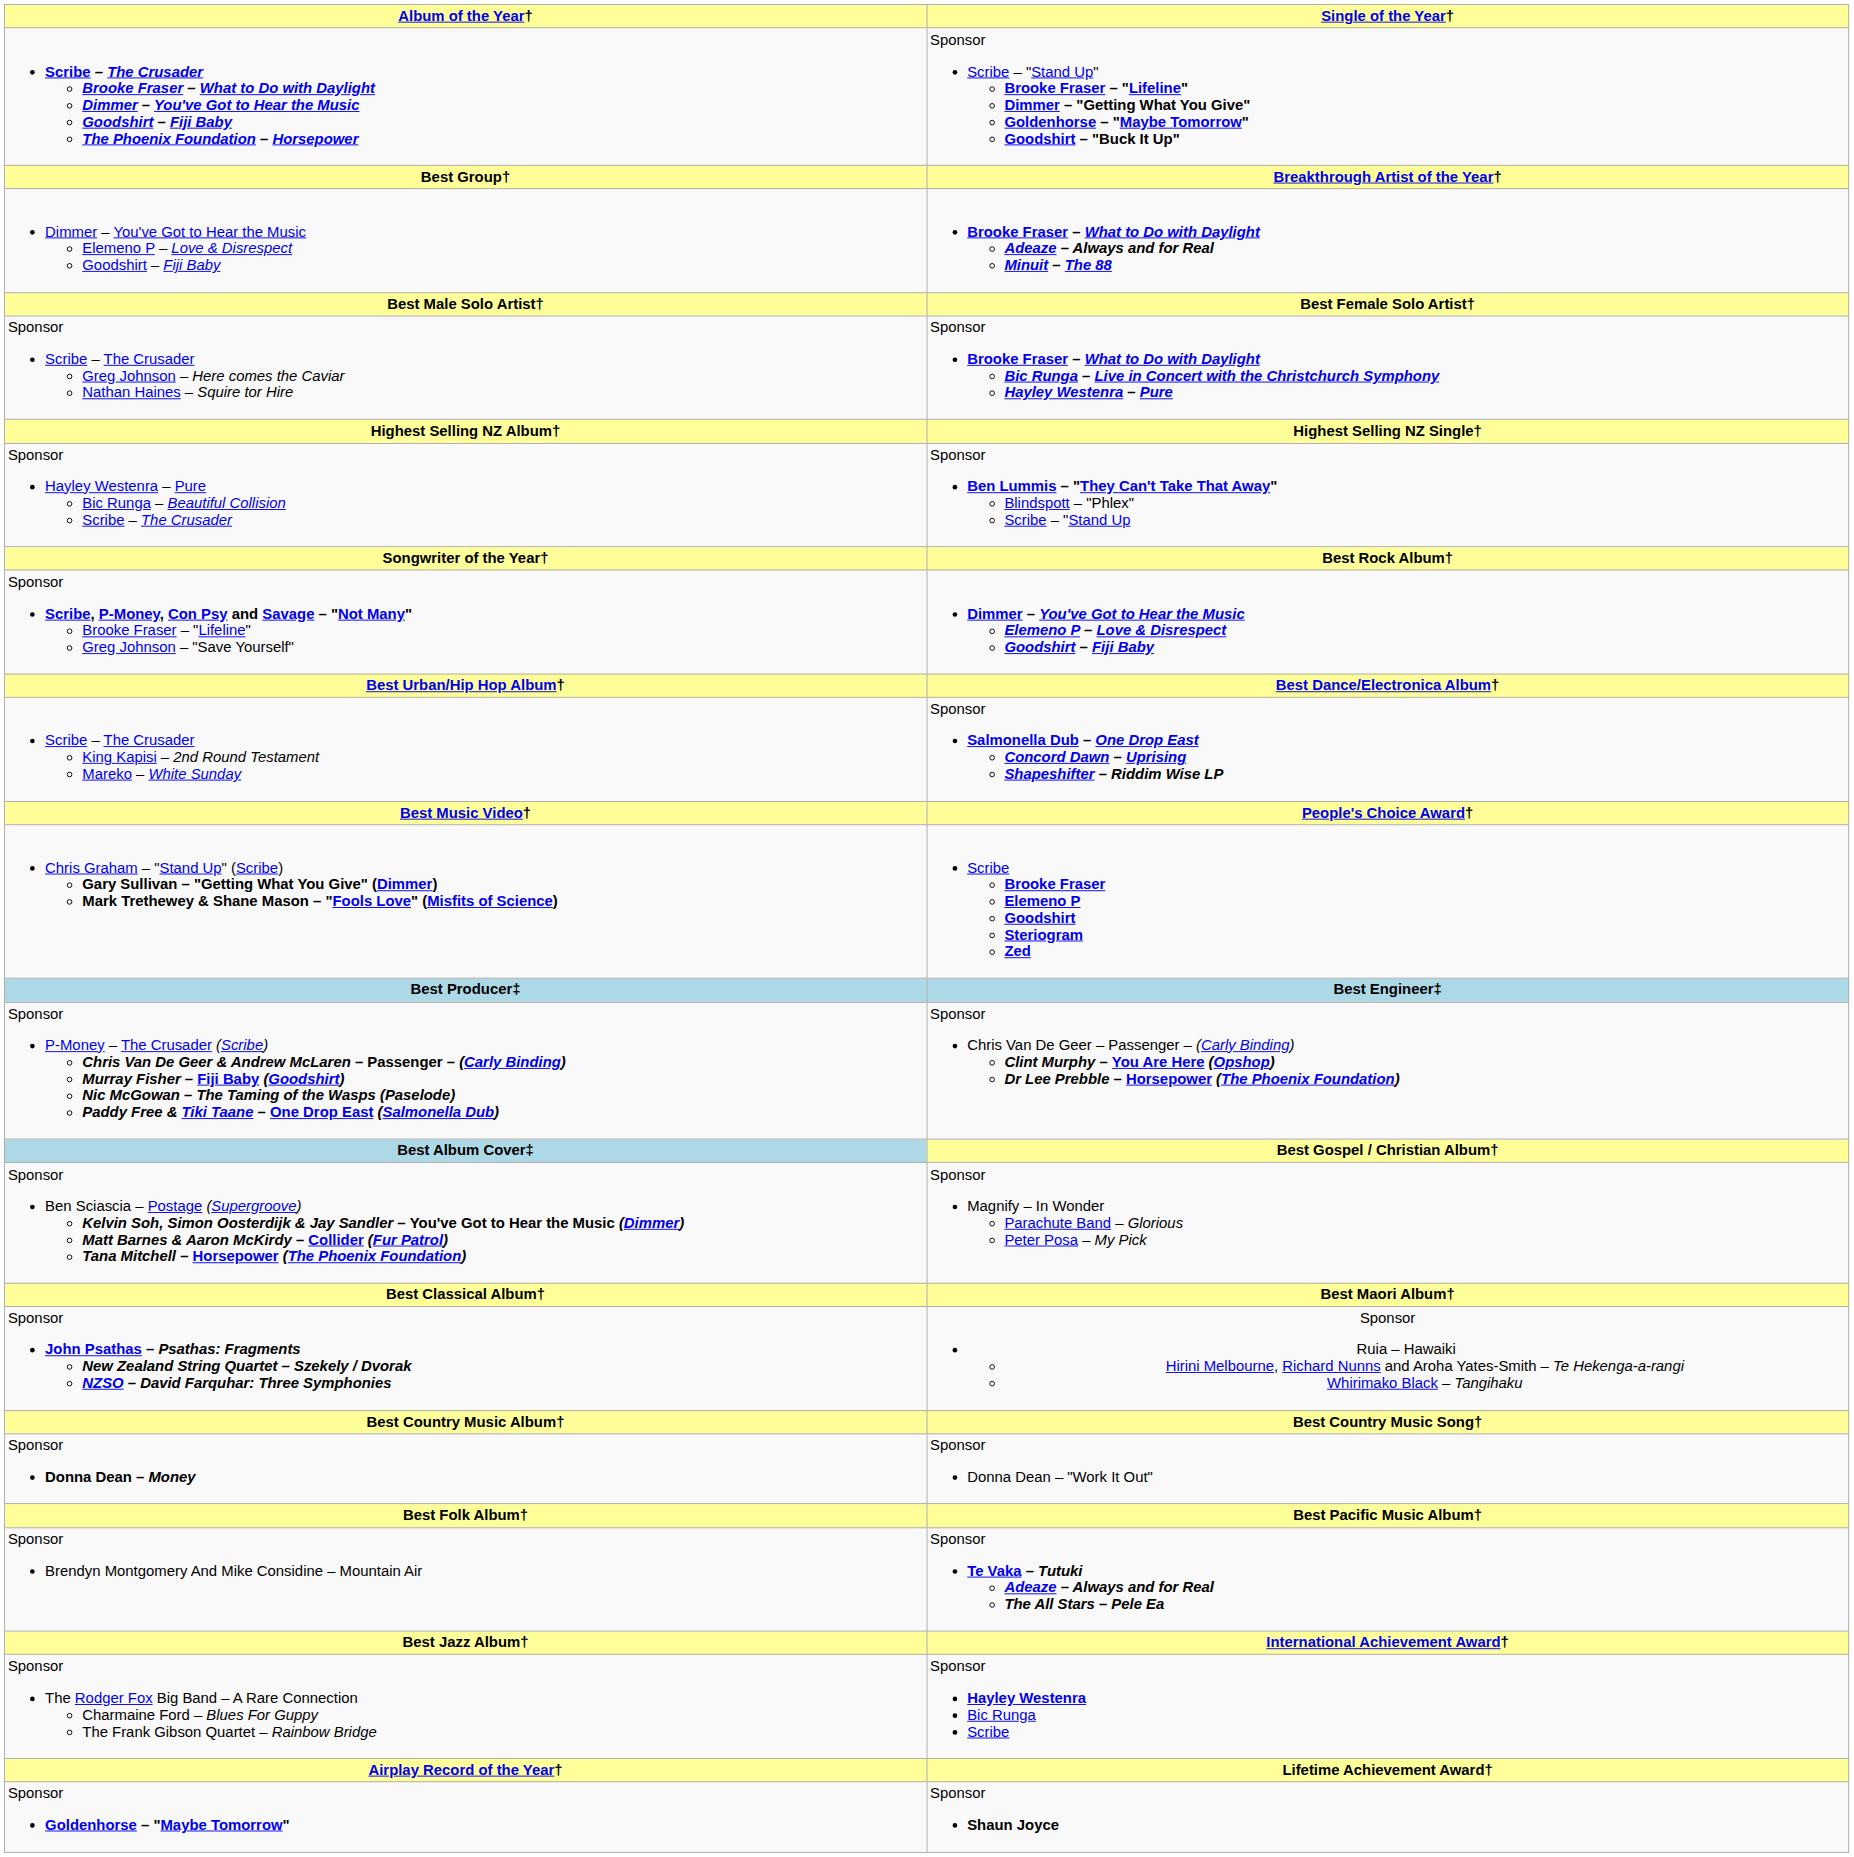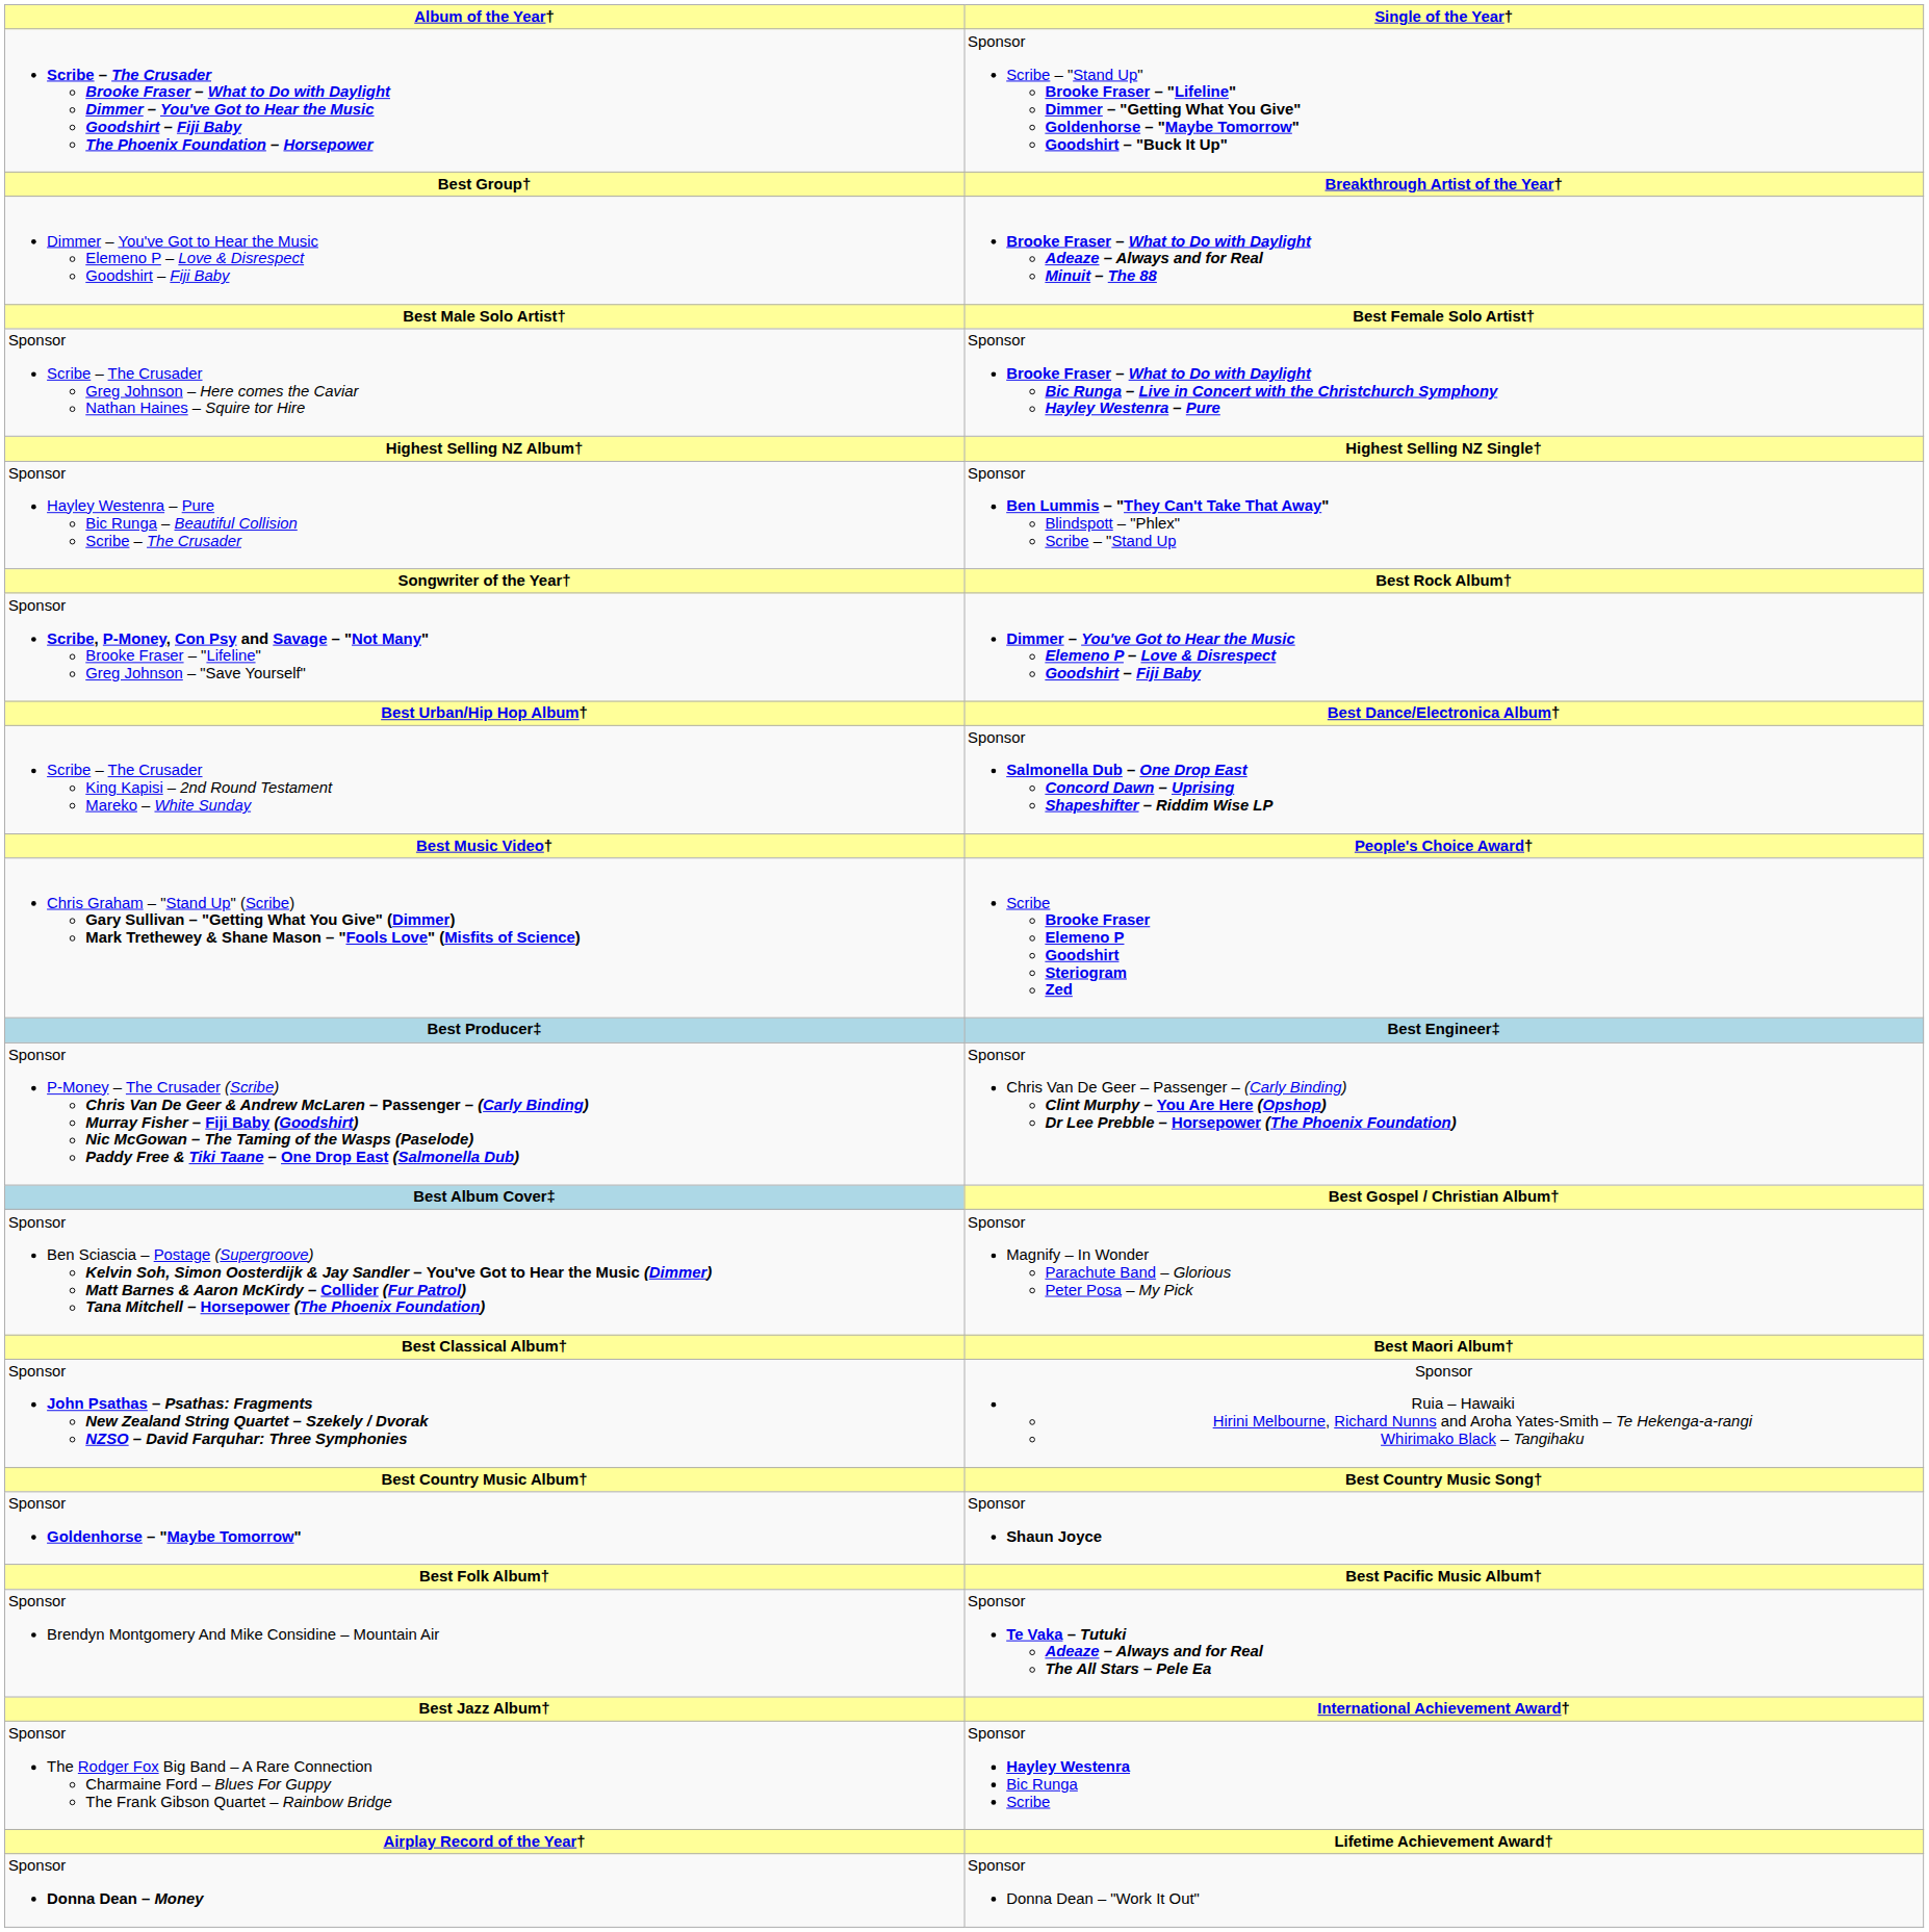 <table class=wikitable width="100%">
 <tr>
 <th style="background:#FFFF99;" width="50%"><a href='#'>Album of the Year</a>†</th>
 <th style="background:#FFFF99;" width="50%"><a href='#'>Single of the Year</a>†</th>
 </tr>
 <tr>
 <td valign="top"><br><ul><li><strong><a href='#'>Scribe</a> – <em><a href='#'>The Crusader</a><strong><em><ul><li><a href='#'>Brooke Fraser</a> – </em><a href='#'>What to Do with Daylight</a><em></li><li><a href='#'>Dimmer</a> – </em><a href='#'>You've Got to Hear the Music</a><em></li><li><a href='#'>Goodshirt</a> – </em><a href='#'>Fiji Baby</a><em></li><li><a href='#'>The Phoenix Foundation</a> – </em><a href='#'>Horsepower</a><em></li></ul></li></ul></td>
 <td valign="top"><span>Sponsor</span><br><ul><li></strong><a href='#'>Scribe</a> – "<a href='#'>Stand Up</a>"<strong><ul><li><a href='#'>Brooke Fraser</a> – "<a href='#'>Lifeline</a>"</li><li><a href='#'>Dimmer</a> – "Getting What You Give"</li><li><a href='#'>Goldenhorse</a> – "<a href='#'>Maybe Tomorrow</a>"</li><li><a href='#'>Goodshirt</a> – "Buck It Up"</li></ul></li></ul></td>
 </tr>
 <tr>
 <th style="background:#FFFF99;" width="50%">Best Group†</th>
 <th style="background:#FFFF99;" width="50%"><a href='#'>Breakthrough Artist of the Year</a>†</th>
 </tr>
 <tr>
 <td valign="top"><br><ul><li></strong><a href='#'>Dimmer</a> – </em><a href='#'>You've Got to Hear the Music</a></em></strong><ul><li><a href='#'>Elemeno P</a> – <em><a href='#'>Love & Disrespect</a></em></li><li><a href='#'>Goodshirt</a> – <em><a href='#'>Fiji Baby</a></em></li></ul></li></ul></td>
 <td valign="top"><br><ul><li><strong><a href='#'>Brooke Fraser</a> – <em><a href='#'>What to Do with Daylight</a><strong><em><ul><li><a href='#'>Adeaze</a> – </em>Always and for Real<em></li><li><a href='#'>Minuit</a> – </em><a href='#'>The 88</a><em></li></ul></li></ul></td>
 </tr>
 <tr>
 <th style="background:#FFFF99;" width="50%">Best Male Solo Artist†</th>
 <th style="background:#FFFF99;" width="50%">Best Female Solo Artist†</th>
 </tr>
 <tr>
 <td valign="top"><span>Sponsor</span><br><ul><li></strong><a href='#'>Scribe</a> – </em><a href='#'>The Crusader</a></em></strong><ul><li><a href='#'>Greg Johnson</a> – <em>Here comes the Caviar</em></li><li><a href='#'>Nathan Haines</a> – <em>Squire tor Hire</em></li></ul></li></ul></td>
 <td valign="top"><span>Sponsor</span><br><ul><li><strong><a href='#'>Brooke Fraser</a> – <em><a href='#'>What to Do with Daylight</a><strong><em><ul><li><a href='#'>Bic Runga</a> – </em><a href='#'>Live in Concert with the Christchurch Symphony</a><em></li><li><a href='#'>Hayley Westenra</a> – </em><a href='#'>Pure</a><em></li></ul></li></ul></td>
 </tr>
 <tr>
 <th style="background:#FFFF99;" width="50%">Highest Selling NZ Album†</th>
 <th style="background:#FFFF99;" width="50%">Highest Selling NZ Single†</th>
 </tr>
 <tr>
 <td valign="top"><span>Sponsor</span><br><ul><li></strong><a href='#'>Hayley Westenra</a> – </em><a href='#'>Pure</a></em></strong><ul><li><a href='#'>Bic Runga</a> – <em><a href='#'>Beautiful Collision</a></em></li><li><a href='#'>Scribe</a> – <em><a href='#'>The Crusader</a></em></li></ul></li></ul></td>
 <td valign="top"><span>Sponsor</span><br><ul><li><strong><a href='#'>Ben Lummis</a> – "<a href='#'>They Can't Take That Away</a>"</strong><ul><li><a href='#'>Blindspott</a> – "Phlex"</li><li><a href='#'>Scribe</a> – "<a href='#'>Stand Up</a></li></ul></li></ul></td>
 </tr>
 <tr>
 <th style="background:#FFFF99;" width="50%">Songwriter of the Year†</th>
 <th style="background:#FFFF99;" width="50%">Best Rock Album†</th>
 </tr>
 <tr>
 <td valign="top"><span>Sponsor</span><br><ul><li><strong><a href='#'>Scribe</a>, <a href='#'>P-Money</a>, <a href='#'>Con Psy</a> and <a href='#'>Savage</a> – "<a href='#'>Not Many</a>"</strong><ul><li><a href='#'>Brooke Fraser</a> – "<a href='#'>Lifeline</a>"</li><li><a href='#'>Greg Johnson</a> – "Save Yourself"</li></ul></li></ul></td>
 <td valign="top"><br><ul><li><strong><a href='#'>Dimmer</a> – <em><a href='#'>You've Got to Hear the Music</a><strong><em><ul><li><a href='#'>Elemeno P</a> – </em><a href='#'>Love & Disrespect</a><em></li><li><a href='#'>Goodshirt</a> – </em><a href='#'>Fiji Baby</a><em></li></ul></li></ul></td>
 </tr>
 <tr>
 <th style="background:#FFFF99;" width="50%"><a href='#'>Best Urban/Hip Hop Album</a>†</th>
 <th style="background:#FFFF99;" width="50%"><a href='#'>Best Dance/Electronica Album</a>†</th>
 </tr>
 <tr>
 <td valign="top"><br><ul><li></strong><a href='#'>Scribe</a> – </em><a href='#'>The Crusader</a></em></strong><ul><li><a href='#'>King Kapisi</a> – <em>2nd Round Testament</em></li><li><a href='#'>Mareko</a> – <em><a href='#'>White Sunday</a></em></li></ul></li></ul></td>
 <td valign="top"><span>Sponsor</span><br><ul><li><strong><a href='#'>Salmonella Dub</a> – <em><a href='#'>One Drop East</a><strong><em><ul><li><a href='#'>Concord Dawn</a> – </em><a href='#'>Uprising</a><em></li><li><a href='#'>Shapeshifter</a> – </em>Riddim Wise LP<em></li></ul></li></ul></td>
 </tr>
 <tr>
 <th style="background:#FFFF99;" width="50%"><a href='#'>Best Music Video</a>†</th>
 <th style="background:#FFFF99;" width="50%"><a href='#'>People's Choice Award</a>†</th>
 </tr>
 <tr>
 <td valign="top"><br><ul><li></strong><a href='#'>Chris Graham</a> – "<a href='#'>Stand Up</a>" (<a href='#'>Scribe</a>)<strong><ul><li>Gary Sullivan – "Getting What You Give" (<a href='#'>Dimmer</a>)</li><li>Mark Trethewey & Shane Mason – "<a href='#'>Fools Love</a>" (<a href='#'>Misfits of Science</a>)</li></ul></li></ul></td>
 <td valign="top"><br><ul><li></strong><a href='#'>Scribe</a><strong><ul><li><a href='#'>Brooke Fraser</a></li><li><a href='#'>Elemeno P</a></li><li><a href='#'>Goodshirt</a></li><li><a href='#'>Steriogram</a></li><li><a href='#'>Zed</a></li></ul></li></ul></td>
 </tr>
 <tr>
 <th style="background:lightblue;" width="50%">Best Producer‡</th>
 <th style="background:lightblue;" width="50%">Best Engineer‡</th>
 </tr>
 <tr>
 <td valign="top"><span>Sponsor</span><br><ul><li></strong><a href='#'>P-Money</a> – </em><a href='#'>The Crusader</a><em> (<a href='#'>Scribe</a>)<strong><ul><li>Chris Van De Geer & Andrew McLaren – </em>Passenger<em> – (<a href='#'>Carly Binding</a>)</li><li>Murray Fisher – </em><a href='#'>Fiji Baby</a><em> (<a href='#'>Goodshirt</a>)</li><li>Nic McGowan – The Taming of the Wasps (Paselode)</li><li>Paddy Free & <a href='#'>Tiki Taane</a> – </em><a href='#'>One Drop East</a><em> (<a href='#'>Salmonella Dub</a>)</li></ul></li></ul></td>
 <td valign="top"><span>Sponsor</span><br><ul><li></strong>Chris Van De Geer – </em>Passenger<em> – (<a href='#'>Carly Binding</a>)<strong><ul><li>Clint Murphy – </em><a href='#'>You Are Here</a><em> (<a href='#'>Opshop</a>)</li><li>Dr Lee Prebble – </em><a href='#'>Horsepower</a><em> (<a href='#'>The Phoenix Foundation</a>)</li></ul></li></ul></td>
 </tr>
 <tr>
 <th style="background:lightblue;" width="50%">Best Album Cover‡</th>
 <th style="background:#FFFF99;" width="50%">Best Gospel / Christian Album†</th>
 </tr>
 <tr>
 <td valign="top"><span>Sponsor</span><br><ul><li></strong>Ben Sciascia – </em><a href='#'>Postage</a><em> (<a href='#'>Supergroove</a>)<strong><ul><li>Kelvin Soh, Simon Oosterdijk & Jay Sandler – </em>You've Got to Hear the Music<em> (<a href='#'>Dimmer</a>)</li><li>Matt Barnes & Aaron McKirdy – </em><a href='#'>Collider</a><em> (<a href='#'>Fur Patrol</a>)</li><li>Tana Mitchell – </em><a href='#'>Horsepower</a><em> (<a href='#'>The Phoenix Foundation</a>)</li></ul></li></ul></td>
 <td valign="top"><span>Sponsor</span><br><ul><li></strong>Magnify – </em>In Wonder</em></strong><ul><li><a href='#'>Parachute Band</a> – <em>Glorious</em></li><li><a href='#'>Peter Posa</a> – <em>My Pick</em></li></ul></li></ul></td>
 </tr>
 <tr>
 <th style="background:#FFFF99;" width="50%">Best Classical Album†</th>
 <th style="background:#FFFF99;" width="50%">Best Maori Album†</th>
 </tr>
 <tr>
 <td valign="top"><span>Sponsor</span><br><ul><li><strong><a href='#'>John Psathas</a> – <em>Psathas: Fragments<strong><em><ul><li>New Zealand String Quartet – </em>Szekely / Dvorak<em></li><li><a href='#'>NZSO</a> – </em>David Farquhar: Three Symphonies<em></li></ul></li></ul></td>
 <td valign="top" align="center"><span>Sponsor</span><br><ul><li></strong>Ruia – </em>Hawaiki</em></strong><ul><li><a href='#'>Hirini Melbourne</a>, <a href='#'>Richard Nunns</a> and Aroha Yates-Smith – <em>Te Hekenga-a-rangi</em></li><li><a href='#'>Whirimako Black</a> – <em>Tangihaku</em></li></ul></li></ul></td>
 </tr>
 <tr>
 <th style="background:#FFFF99;" width="50%">Best Country Music Album†</th>
 <th style="background:#FFFF99;" width="50%">Best Country Music Song†</th>
 </tr>
 <tr>
-<td valign="top"><span>Sponsor</span><br><ul><li><strong>Donna Dean – <em>Money<strong><em></li></ul></td>
-<td valign="top"><span>Sponsor</span><br><ul><li></strong>Donna Dean – "Work It Out"<strong></li></ul></td>
+<td valign="top"><span>Sponsor</span><br><ul><li><strong><a href='#'>Goldenhorse</a> – "<a href='#'>Maybe Tomorrow</a>"</strong></li></ul></td>
+<td valign="top"><span>Sponsor</span><br><ul><li><strong>Shaun Joyce</strong></li></ul></td>
 </tr>
 <tr>
 <th style="background:#FFFF99;" width="50%">Best Folk Album†</th>
 <th style="background:#FFFF99;" width="50%">Best Pacific Music Album†</th>
 </tr>
 <tr>
 <td valign="top"><span>Sponsor</span><br><ul><li></strong>Brendyn Montgomery And Mike Considine – </em>Mountain Air</em></strong></li></ul></td>
 <td valign="top"><span>Sponsor</span><br><ul><li><strong><a href='#'>Te Vaka</a> – <em>Tutuki<strong><em><ul><li><a href='#'>Adeaze</a> – </em>Always and for Real<em></li><li>The All Stars – </em>Pele Ea<em></li></ul></li></ul></td>
 </tr>
 <tr>
 <th style="background:#FFFF99;" width="50%">Best Jazz Album†</th>
 <th style="background:#FFFF99;" width="50%"><a href='#'>International Achievement Award</a>†</th>
 </tr>
 <tr>
 <td valign="top"><span>Sponsor</span><br><ul><li></strong>The <a href='#'>Rodger Fox</a> Big Band – </em>A Rare Connection</em></strong><ul><li>Charmaine Ford – <em>Blues For Guppy</em></li><li>The Frank Gibson Quartet – <em>Rainbow Bridge</em></li></ul></li></ul></td>
 <td valign="top"><span>Sponsor</span><br><ul><li><strong><a href='#'>Hayley Westenra</a></strong></li><li><a href='#'>Bic Runga</a></li><li><a href='#'>Scribe</a></li></ul></td>
 </tr>
 <tr>
 <th style="background:#FFFF99;" width="50%"><a href='#'>Airplay Record of the Year</a>†</th>
 <th style="background:#FFFF99;" width="50%">Lifetime Achievement Award†</th>
 </tr>
 <tr>
-<td valign="top"><span>Sponsor</span><br><ul><li><strong><a href='#'>Goldenhorse</a> – "<a href='#'>Maybe Tomorrow</a>"</strong></li></ul></td>
-<td valign="top"><span>Sponsor</span><br><ul><li><strong>Shaun Joyce</strong></li></ul></td>
+<td valign="top"><span>Sponsor</span><br><ul><li><strong>Donna Dean – <em>Money<strong><em></li></ul></td>
+<td valign="top"><span>Sponsor</span><br><ul><li></strong>Donna Dean – "Work It Out"<strong></li></ul></td>
 </tr>
 </table>
